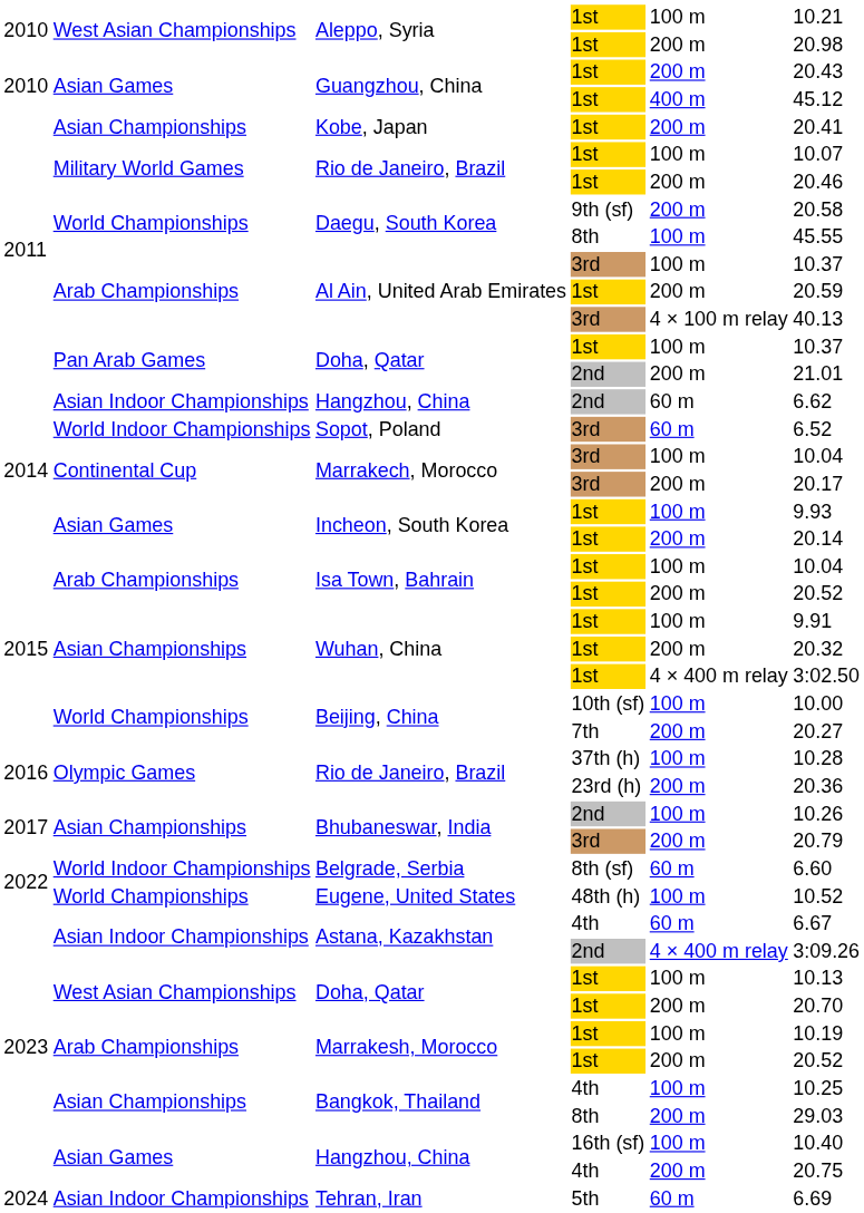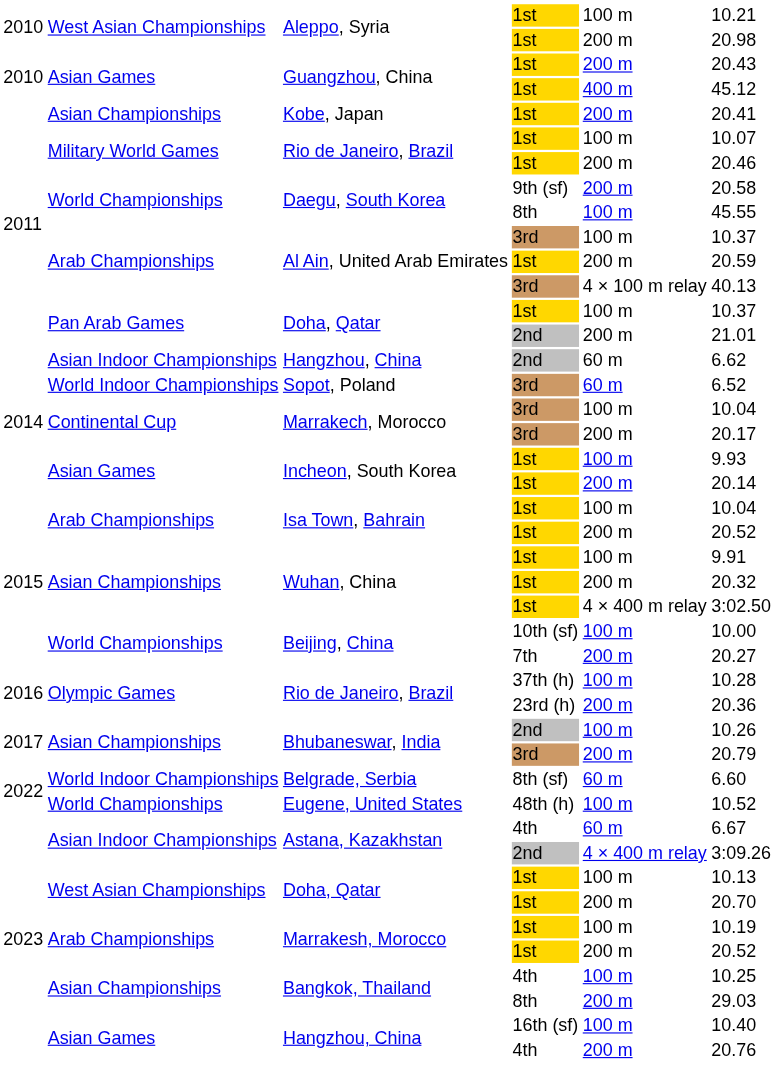 <table>
 <tr>
 <td rowspan=2>2010</td>
 <td rowspan=2><a href='#'>West Asian Championships</a></td>
 <td rowspan=2><a href='#'>Aleppo</a>, Syria</td>
 <td bgcolor=gold>1st</td>
 <td>100 m</td>
 <td>10.21</td>
 </tr>
 <tr>
 <td bgcolor=gold>1st</td>
 <td>200 m</td>
 <td>20.98</td>
 </tr>
 <tr>
 <td rowspan=2>2010</td>
 <td rowspan=2><a href='#'>Asian Games</a></td>
 <td rowspan=2><a href='#'>Guangzhou</a>, China</td>
 <td bgcolor=gold>1st</td>
 <td><a href='#'>200 m</a></td>
 <td>20.43</td>
 </tr>
 <tr>
 <td bgcolor=gold>1st</td>
 <td><a href='#'>400 m</a></td>
 <td>45.12</td>
 </tr>
 <tr>
 <td rowspan=10>2011</td>
 <td><a href='#'>Asian Championships</a></td>
 <td><a href='#'>Kobe</a>, Japan</td>
 <td bgcolor=gold>1st</td>
 <td><a href='#'>200 m</a></td>
 <td>20.41 </td>
 </tr>
 <tr>
 <td rowspan=2><a href='#'>Military World Games</a></td>
 <td rowspan=2><a href='#'>Rio de Janeiro</a>, <a href='#'>Brazil</a></td>
 <td bgcolor=gold>1st</td>
 <td>100 m</td>
 <td>10.07 </td>
 </tr>
 <tr>
 <td bgcolor=gold>1st</td>
 <td>200 m</td>
 <td>20.46 </td>
 </tr>
 <tr>
 <td rowspan=2><a href='#'>World Championships</a></td>
 <td rowspan=2><a href='#'>Daegu</a>, <a href='#'>South Korea</a></td>
 <td>9th (sf)</td>
 <td><a href='#'>200 m</a></td>
 <td>20.58</td>
 </tr>
 <tr>
 <td>8th</td>
 <td><a href='#'>100 m</a></td>
 <td>45.55</td>
 </tr>
 <tr>
 <td rowspan=3><a href='#'>Arab Championships</a></td>
 <td rowspan=3><a href='#'>Al Ain</a>, United Arab Emirates</td>
 <td bgcolor=cc9966>3rd</td>
 <td>100 m</td>
 <td>10.37</td>
 </tr>
 <tr>
 <td bgcolor=gold>1st</td>
 <td>200 m</td>
 <td>20.59</td>
 </tr>
 <tr>
 <td bgcolor=cc9966>3rd</td>
 <td>4 × 100 m relay</td>
 <td>40.13</td>
 </tr>
 <tr>
 <td rowspan=2><a href='#'>Pan Arab Games</a></td>
 <td rowspan=2><a href='#'>Doha</a>, <a href='#'>Qatar</a></td>
 <td bgcolor=gold>1st</td>
 <td>100 m</td>
 <td>10.37</td>
 </tr>
 <tr>
 <td bgcolor=silver>2nd</td>
 <td>200 m</td>
 <td>21.01</td>
 </tr>
 <tr>
 <td rowspan=6>2014</td>
 <td><a href='#'>Asian Indoor Championships</a></td>
 <td><a href='#'>Hangzhou</a>, <a href='#'>China</a></td>
 <td bgcolor=silver>2nd</td>
 <td>60 m</td>
 <td>6.62</td>
 </tr>
 <tr>
 <td><a href='#'>World Indoor Championships</a></td>
 <td><a href='#'>Sopot</a>, Poland</td>
 <td bgcolor=cc9966>3rd</td>
 <td><a href='#'>60 m</a></td>
 <td>6.52</td>
 </tr>
 <tr>
 <td rowspan=2><a href='#'>Continental Cup</a></td>
 <td rowspan=2><a href='#'>Marrakech</a>, Morocco</td>
 <td bgcolor=cc9966>3rd</td>
 <td>100 m</td>
 <td>10.04</td>
 </tr>
 <tr>
 <td bgcolor=cc9966>3rd</td>
 <td>200 m</td>
 <td>20.17</td>
 </tr>
 <tr>
 <td rowspan=2><a href='#'>Asian Games</a></td>
 <td rowspan=2><a href='#'>Incheon</a>, South Korea</td>
 <td bgcolor=gold>1st</td>
 <td><a href='#'>100 m</a></td>
 <td>9.93  </td>
 </tr>
 <tr>
 <td bgcolor=gold>1st</td>
 <td><a href='#'>200 m</a></td>
 <td>20.14 </td>
 </tr>
 <tr>
 <td rowspan=7>2015</td>
 <td rowspan=2><a href='#'>Arab Championships</a></td>
 <td rowspan=2><a href='#'>Isa Town</a>, <a href='#'>Bahrain</a></td>
 <td bgcolor=gold>1st</td>
 <td>100 m</td>
 <td>10.04</td>
 </tr>
 <tr>
 <td bgcolor=gold>1st</td>
 <td>200 m</td>
 <td>20.52</td>
 </tr>
 <tr>
 <td rowspan=3><a href='#'>Asian Championships</a></td>
 <td rowspan=3><a href='#'>Wuhan</a>, China</td>
 <td bgcolor=gold>1st</td>
 <td>100 m</td>
 <td>9.91 </td>
 </tr>
 <tr>
 <td bgcolor=gold>1st</td>
 <td>200 m</td>
 <td>20.32</td>
 </tr>
 <tr>
 <td bgcolor=gold>1st</td>
 <td>4 × 400 m relay</td>
 <td>3:02.50 </td>
 </tr>
 <tr>
 <td rowspan=2><a href='#'>World Championships</a></td>
 <td rowspan=2><a href='#'>Beijing</a>, <a href='#'>China</a></td>
 <td>10th (sf)</td>
 <td><a href='#'>100 m</a></td>
 <td>10.00</td>
 </tr>
 <tr>
 <td>7th</td>
 <td><a href='#'>200 m</a></td>
 <td>20.27</td>
 </tr>
 <tr>
 <td rowspan=2>2016</td>
 <td rowspan=2><a href='#'>Olympic Games</a></td>
 <td rowspan=2><a href='#'>Rio de Janeiro</a>, <a href='#'>Brazil</a></td>
 <td>37th (h)</td>
 <td><a href='#'>100 m</a></td>
 <td>10.28</td>
 </tr>
 <tr>
 <td>23rd (h)</td>
 <td><a href='#'>200 m</a></td>
 <td>20.36</td>
 </tr>
 <tr>
 <td rowspan=2>2017</td>
 <td rowspan=2><a href='#'>Asian Championships</a></td>
 <td rowspan=2><a href='#'>Bhubaneswar</a>, <a href='#'>India</a></td>
 <td bgcolor=silver>2nd</td>
 <td><a href='#'>100 m</a></td>
 <td>10.26</td>
 </tr>
 <tr>
 <td bgcolor=cc9966>3rd</td>
 <td><a href='#'>200 m</a></td>
 <td>20.79</td>
 </tr>
 <tr>
 <td rowspan=2>2022</td>
 <td><a href='#'>World Indoor Championships</a></td>
 <td><a href='#'>Belgrade, Serbia</a></td>
 <td>8th (sf)</td>
 <td><a href='#'>60 m</a></td>
 <td>6.60</td>
 </tr>
 <tr>
 <td><a href='#'>World Championships</a></td>
 <td><a href='#'>Eugene, United States</a></td>
 <td>48th (h)</td>
 <td><a href='#'>100 m</a></td>
 <td>10.52</td>
 </tr>
 <tr>
 <td rowspan=10>2023</td>
 <td rowspan=2><a href='#'>Asian Indoor Championships</a></td>
 <td rowspan=2><a href='#'>Astana, Kazakhstan</a></td>
 <td>4th</td>
 <td><a href='#'>60 m</a></td>
 <td>6.67</td>
 </tr>
 <tr>
 <td bgcolor=silver>2nd</td>
 <td><a href='#'>4 × 400 m relay</a></td>
 <td>3:09.26</td>
 </tr>
 <tr>
 <td rowspan=2><a href='#'>West Asian Championships</a></td>
 <td rowspan=2><a href='#'>Doha, Qatar</a></td>
 <td bgcolor=gold>1st</td>
 <td>100 m</td>
 <td>10.13</td>
 </tr>
 <tr>
 <td bgcolor=gold>1st</td>
 <td>200 m</td>
 <td>20.70</td>
 </tr>
 <tr>
 <td rowspan=2><a href='#'>Arab Championships</a></td>
 <td rowspan=2><a href='#'>Marrakesh, Morocco</a></td>
 <td bgcolor=gold>1st</td>
 <td>100 m</td>
 <td>10.19</td>
 </tr>
 <tr>
 <td bgcolor=gold>1st</td>
 <td>200 m</td>
 <td>20.52</td>
 </tr>
 <tr>
 <td rowspan=2><a href='#'>Asian Championships</a></td>
 <td rowspan=2><a href='#'>Bangkok, Thailand</a></td>
 <td>4th</td>
 <td><a href='#'>100 m</a></td>
 <td>10.25</td>
 </tr>
 <tr>
 <td>8th</td>
 <td><a href='#'>200 m</a></td>
 <td>29.03</td>
 </tr>
 <tr>
 <td rowspan=2><a href='#'>Asian Games</a></td>
 <td rowspan=2><a href='#'>Hangzhou, China</a></td>
 <td>16th (sf)</td>
 <td><a href='#'>100 m</a></td>
 <td>10.40</td>
 </tr>
 <tr>
 <td>4th</td>
 <td><a href='#'>200 m</a></td>
-<td>20.75</td>
-</tr>
-<tr>
-<td>2024</td>
-<td><a href='#'>Asian Indoor Championships</a></td>
-<td><a href='#'>Tehran, Iran</a></td>
-<td>5th</td>
-<td><a href='#'>60 m</a></td>
-<td>6.69</td>
+<td>20.76</td>
 </tr>
 </table>
